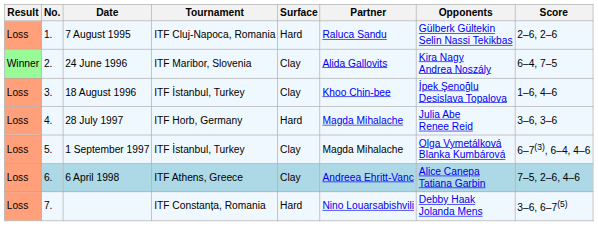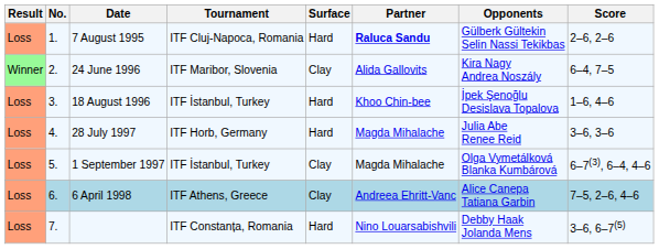 <table class="wikitable" style="font-size:97%">
 <tr>
 <th>Result</th>
 <th>No.</th>
 <th>Date</th>
 <th>Tournament</th>
 <th>Surface</th>
 <th>Partner</th>
 <th>Opponents</th>
 <th>Score</th>
 </tr>
 <tr style="background:#f0f8ff;">
 <td style="background:#ffa07a;">Loss</td>
 <td>1.</td>
 <td>7 August 1995</td>
 <td>ITF Cluj-Napoca, Romania</td>
 <td>Hard</td>
-<td> <a href='#'>Raluca Sandu</a></td>
+<td><strong> <a href='#'>Raluca Sandu</a></strong></td>
 <td> <a href='#'>Gülberk Gültekin</a> <br>  <a href='#'>Selin Nassi Tekikbas</a></td>
 <td>2–6, 2–6</td>
 </tr>
 <tr style="background:#f0f8ff;">
 <td bgcolor="98FB98">Winner</td>
 <td>2.</td>
 <td>24 June 1996</td>
 <td>ITF Maribor, Slovenia</td>
 <td>Clay</td>
 <td> <a href='#'>Alida Gallovits</a></td>
 <td> <a href='#'>Kira Nagy</a> <br>  <a href='#'>Andrea Noszály</a></td>
 <td>6–4, 7–5</td>
 </tr>
 <tr style="background:#f0f8ff;">
 <td style="background:#ffa07a;">Loss</td>
 <td>3.</td>
 <td>18 August 1996</td>
 <td>ITF İstanbul, Turkey</td>
-<td>Clay</td>
+<td>Hard</td>
 <td> <a href='#'>Khoo Chin-bee</a></td>
 <td> <a href='#'>İpek Şenoğlu</a> <br>  <a href='#'>Desislava Topalova</a></td>
 <td>1–6, 4–6</td>
 </tr>
 <tr style="background:#f0f8ff;">
 <td style="background:#ffa07a;">Loss</td>
 <td>4.</td>
 <td>28 July 1997</td>
 <td>ITF Horb, Germany</td>
 <td>Hard</td>
 <td> <a href='#'>Magda Mihalache</a></td>
 <td> <a href='#'>Julia Abe</a> <br>  <a href='#'>Renee Reid</a></td>
 <td>3–6, 3–6</td>
 </tr>
 <tr style="background:#f0f8ff;">
 <td style="background:#ffa07a;">Loss</td>
 <td>5.</td>
 <td>1 September 1997</td>
 <td>ITF İstanbul, Turkey</td>
 <td>Clay</td>
 <td> Magda Mihalache</td>
 <td> <a href='#'>Olga Vymetálková</a> <br>  <a href='#'>Blanka Kumbárová</a></td>
 <td>6–7<sup>(3)</sup>, 6–4, 4–6</td>
 </tr>
 <tr style="background:lightblue;">
 <td style="background:#ffa07a;">Loss</td>
 <td>6.</td>
 <td>6 April 1998</td>
 <td>ITF Athens, Greece</td>
 <td>Clay</td>
 <td> <a href='#'>Andreea Ehritt-Vanc</a></td>
 <td> <a href='#'>Alice Canepa</a> <br>  <a href='#'>Tatiana Garbin</a></td>
 <td>7–5, 2–6, 4–6</td>
 </tr>
 <tr style="background:#f0f8ff;">
 <td style="background:#ffa07a;">Loss</td>
 <td>7.</td>
 <td></td>
 <td>ITF Constanța, Romania</td>
 <td>Hard</td>
 <td> <a href='#'>Nino Louarsabishvili</a></td>
 <td> <a href='#'>Debby Haak</a> <br>  <a href='#'>Jolanda Mens</a></td>
 <td>3–6, 6–7<sup>(5)</sup></td>
 </tr>
 </table>
